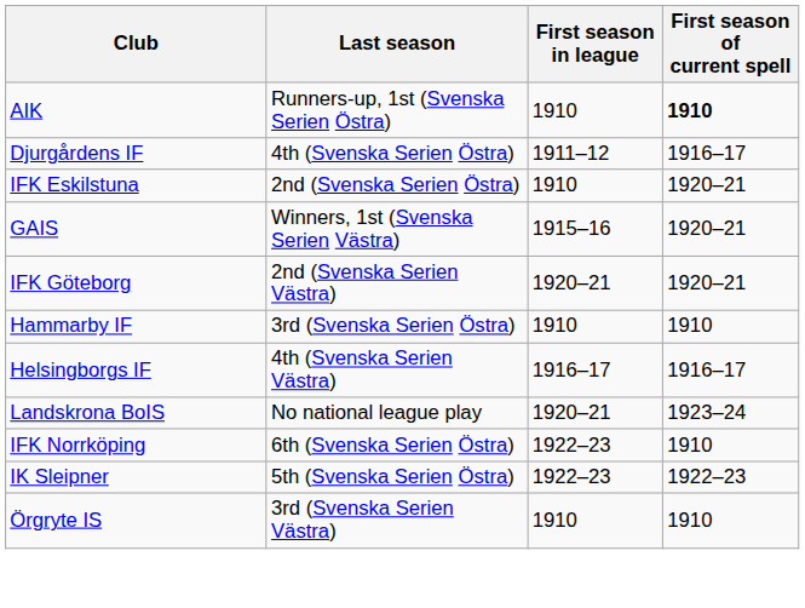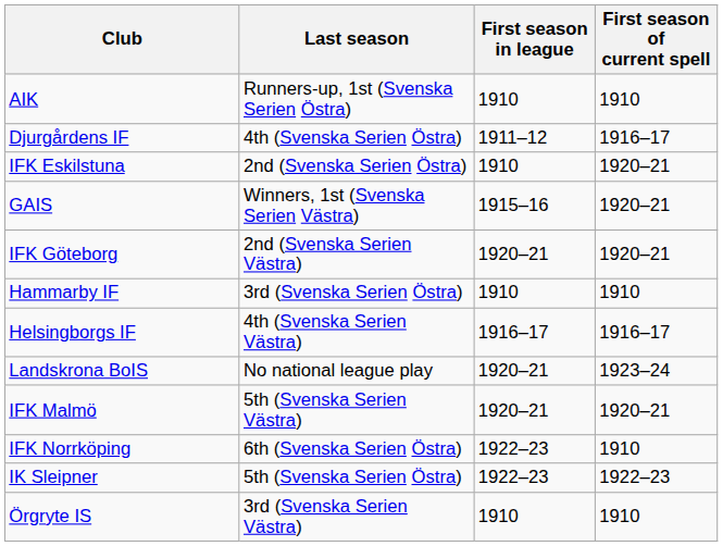 <table class="wikitable">
 <tr>
 <th style="width: 200px;">Club</th>
 <th style="width: 200px;">Last season</th>
 <th style="width: 100px;">First season<br>in league</th>
 <th style="width: 100px;">First season of<br>current spell</th>
 </tr>
 <tr>
 <td><a href='#'>AIK</a></td>
 <td>Runners-up, 1st (<a href='#'>Svenska Serien</a> <a href='#'>Östra</a>)</td>
 <td>1910</td>
-<td><strong>1910</strong></td>
+<td>1910</td>
 </tr>
 <tr>
 <td><a href='#'>Djurgårdens IF</a></td>
 <td>4th (<a href='#'>Svenska Serien</a> <a href='#'>Östra</a>)</td>
 <td>1911–12</td>
 <td>1916–17</td>
 </tr>
 <tr>
 <td><a href='#'>IFK Eskilstuna</a></td>
 <td>2nd (<a href='#'>Svenska Serien</a> <a href='#'>Östra</a>)</td>
 <td>1910</td>
 <td>1920–21</td>
 </tr>
 <tr>
 <td><a href='#'>GAIS</a></td>
 <td>Winners, 1st (<a href='#'>Svenska Serien</a> <a href='#'>Västra</a>)</td>
 <td>1915–16</td>
 <td>1920–21</td>
 </tr>
 <tr>
 <td><a href='#'>IFK Göteborg</a></td>
 <td>2nd (<a href='#'>Svenska Serien</a> <a href='#'>Västra</a>)</td>
 <td>1920–21</td>
 <td>1920–21</td>
 </tr>
 <tr>
 <td><a href='#'>Hammarby IF</a></td>
 <td>3rd (<a href='#'>Svenska Serien</a> <a href='#'>Östra</a>)</td>
 <td>1910</td>
 <td>1910</td>
 </tr>
 <tr>
 <td><a href='#'>Helsingborgs IF</a></td>
 <td>4th (<a href='#'>Svenska Serien</a> <a href='#'>Västra</a>)</td>
 <td>1916–17</td>
 <td>1916–17</td>
 </tr>
 <tr>
 <td><a href='#'>Landskrona BoIS</a></td>
 <td>No national league play</td>
 <td>1920–21</td>
 <td>1923–24</td>
 </tr>
 <tr>
+<td><a href='#'>IFK Malmö</a></td>
+<td>5th (<a href='#'>Svenska Serien</a> <a href='#'>Västra</a>)</td>
+<td>1920–21</td>
+<td>1920–21</td>
+</tr>
+<tr>
 <td><a href='#'>IFK Norrköping</a></td>
 <td>6th (<a href='#'>Svenska Serien</a> <a href='#'>Östra</a>)</td>
 <td>1922–23</td>
 <td>1910</td>
 </tr>
 <tr>
 <td><a href='#'>IK Sleipner</a></td>
 <td>5th (<a href='#'>Svenska Serien</a> <a href='#'>Östra</a>)</td>
 <td>1922–23</td>
 <td>1922–23</td>
 </tr>
 <tr>
 <td><a href='#'>Örgryte IS</a></td>
 <td>3rd (<a href='#'>Svenska Serien</a> <a href='#'>Västra</a>)</td>
 <td>1910</td>
 <td>1910</td>
 </tr>
 </table>
